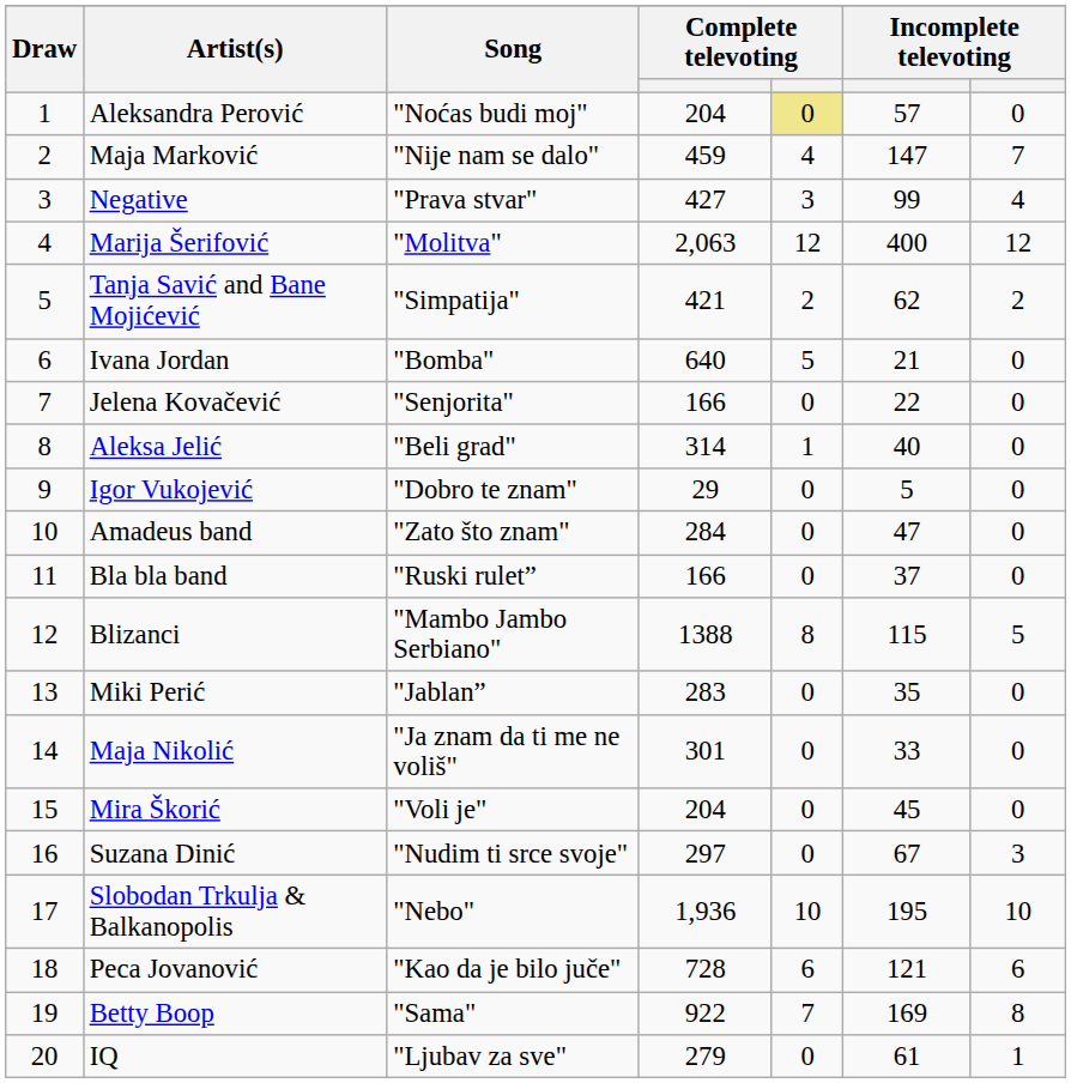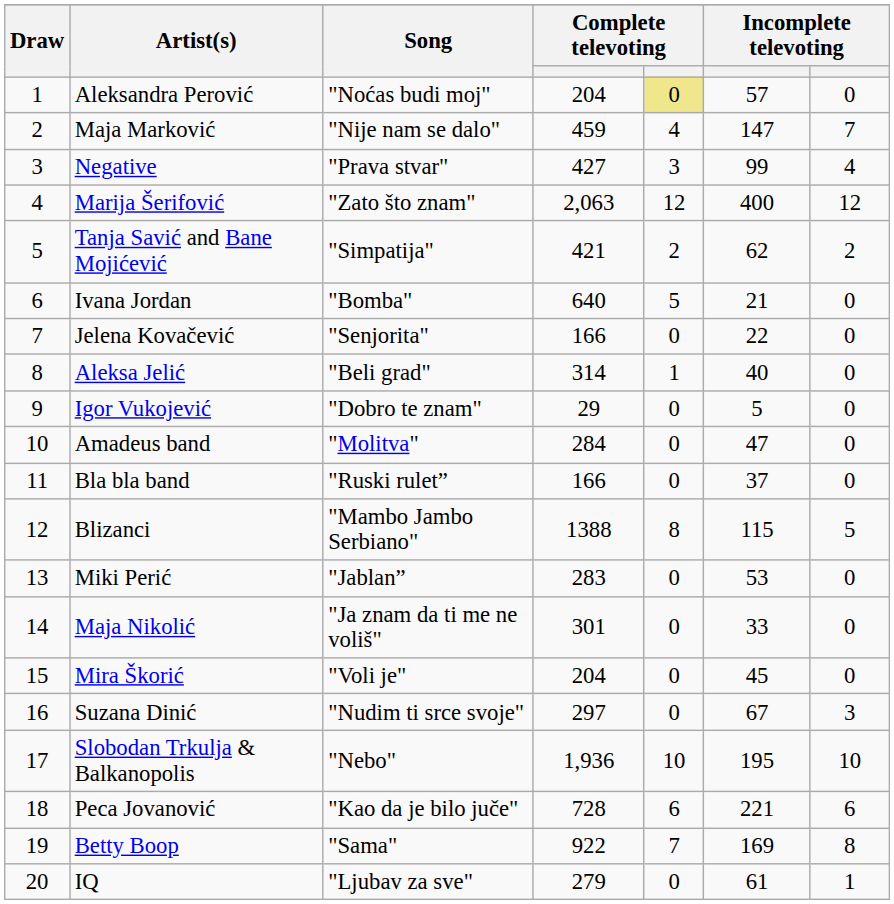 <table class="wikitable sortable" style="margin: 1em auto 1em auto;">
 <tr>
 </tr>
 <tr>
 <th rowspan="2">Draw</th>
 <th rowspan="2" class="unsortable">Artist(s)</th>
 <th rowspan="2" class="unsortable">Song</th>
 <th colspan="2">Complete televoting</th>
 <th colspan="2"><span>Incomplete televoting</span></th>
 </tr>
 <tr>
 <th></th>
 <th class="unsortable"></th>
 <th></th>
 <th class="unsortable"></th>
 </tr>
 <tr>
 <td style="text-align:center;">1</td>
 <td align="left">Aleksandra Perović</td>
 <td align="left">"Noćas budi moj"</td>
 <td align="center">204</td>
 <td align="center" style="background: khaki;">0</td>
 <td align="center">57</td>
 <td align="center">0</td>
 </tr>
 <tr>
 <td style="text-align:center;">2</td>
 <td align="left">Maja Marković</td>
 <td align="left">"Nije nam se dalo"</td>
 <td align="center">459</td>
 <td align="center">4</td>
 <td align="center">147</td>
 <td align="center">7</td>
 </tr>
 <tr>
 <td style="text-align:center;">3</td>
 <td align="left"><a href='#'>Negative</a></td>
 <td align="left">"Prava stvar"</td>
 <td align="center">427</td>
 <td align="center">3</td>
 <td align="center">99</td>
 <td align="center">4</td>
 </tr>
 <tr>
 <td style="text-align:center;">4</td>
 <td align="left"><a href='#'>Marija Šerifović</a></td>
-<td align="left">"<a href='#'>Molitva</a>"</td>
+<td align="left">"Zato što znam"</td>
 <td align="center">2,063</td>
 <td align="center">12</td>
 <td align="center">400</td>
 <td align="center">12</td>
 </tr>
 <tr>
 <td style="text-align:center;">5</td>
 <td align="left"><a href='#'>Tanja Savić</a> and <a href='#'>Bane Mojićević</a></td>
 <td align="left">"Simpatija"</td>
 <td align="center">421</td>
 <td align="center">2</td>
 <td align="center">62</td>
 <td align="center">2</td>
 </tr>
 <tr>
 <td style="text-align:center;">6</td>
 <td align="left">Ivana Jordan</td>
 <td align="left">"Bomba"</td>
 <td align="center">640</td>
 <td align="center">5</td>
 <td align="center">21</td>
 <td align="center">0</td>
 </tr>
 <tr>
 <td style="text-align:center;">7</td>
 <td align="left">Jelena Kovačević</td>
 <td align="left">"Senjorita"</td>
 <td align="center">166</td>
 <td align="center">0</td>
 <td align="center">22</td>
 <td align="center">0</td>
 </tr>
 <tr>
 <td style="text-align:center;">8</td>
 <td align="left"><a href='#'>Aleksa Jelić</a></td>
 <td align="left">"Beli grad"</td>
 <td align="center">314</td>
 <td align="center">1</td>
 <td align="center">40</td>
 <td align="center">0</td>
 </tr>
 <tr>
 <td style="text-align:center;">9</td>
 <td align="left"><a href='#'>Igor Vukojević</a></td>
 <td align="left">"Dobro te znam"</td>
 <td align="center">29</td>
 <td align="center">0</td>
 <td align="center">5</td>
 <td align="center">0</td>
 </tr>
 <tr>
 <td style="text-align:center;">10</td>
 <td align="left">Amadeus band</td>
-<td align="left">"Zato što znam"</td>
+<td align="left">"<a href='#'>Molitva</a>"</td>
 <td align="center">284</td>
 <td align="center">0</td>
 <td align="center">47</td>
 <td align="center">0</td>
 </tr>
 <tr>
 <td style="text-align:center;">11</td>
 <td align="left">Bla bla band</td>
 <td align="left">"Ruski rulet”</td>
 <td align="center">166</td>
 <td align="center">0</td>
 <td align="center">37</td>
 <td align="center">0</td>
 </tr>
 <tr>
 <td style="text-align:center;">12</td>
 <td align="left">Blizanci</td>
 <td align="left">"Mambo Jambo Serbiano"</td>
 <td align="center">1388</td>
 <td align="center">8</td>
 <td align="center">115</td>
 <td align="center">5</td>
 </tr>
 <tr>
 <td style="text-align:center;">13</td>
 <td align="left">Miki Perić</td>
 <td align="left">"Jablan”</td>
 <td align="center">283</td>
 <td align="center">0</td>
-<td align="center">35</td>
+<td align="center">53</td>
 <td align="center">0</td>
 </tr>
 <tr>
 <td style="text-align:center;">14</td>
 <td align="left"><a href='#'>Maja Nikolić</a></td>
 <td align="left">"Ja znam da ti me ne voliš"</td>
 <td align="center">301</td>
 <td align="center">0</td>
 <td align="center">33</td>
 <td align="center">0</td>
 </tr>
 <tr>
 <td style="text-align:center;">15</td>
 <td align="left"><a href='#'>Mira Škorić</a></td>
 <td align="left">"Voli je"</td>
 <td align="center">204</td>
 <td align="center">0</td>
 <td align="center">45</td>
 <td align="center">0</td>
 </tr>
 <tr>
 <td style="text-align:center;">16</td>
 <td align="left">Suzana Dinić</td>
 <td align="left">"Nudim ti srce svoje"</td>
 <td align="center">297</td>
 <td align="center">0</td>
 <td align="center">67</td>
 <td align="center">3</td>
 </tr>
 <tr>
 <td style="text-align:center;">17</td>
 <td align="left"><a href='#'>Slobodan Trkulja</a> & Balkanopolis</td>
 <td align="left">"Nebo"</td>
 <td align="center">1,936</td>
 <td align="center">10</td>
 <td align="center">195</td>
 <td align="center">10</td>
 </tr>
 <tr>
 <td style="text-align:center;">18</td>
 <td align="left">Peca Jovanović</td>
 <td align="left">"Kao da je bilo juče"</td>
 <td align="center">728</td>
 <td align="center">6</td>
-<td align="center">121</td>
+<td align="center">221</td>
 <td align="center">6</td>
 </tr>
 <tr>
 <td style="text-align:center;">19</td>
 <td align="left"><a href='#'>Betty Boop</a></td>
 <td align="left">"Sama"</td>
 <td align="center">922</td>
 <td align="center">7</td>
 <td align="center">169</td>
 <td align="center">8</td>
 </tr>
 <tr>
 <td style="text-align:center;">20</td>
 <td align="left">IQ</td>
 <td align="left">"Ljubav za sve"</td>
 <td align="center">279</td>
 <td align="center">0</td>
 <td align="center">61</td>
 <td align="center">1</td>
 </tr>
 </table>
